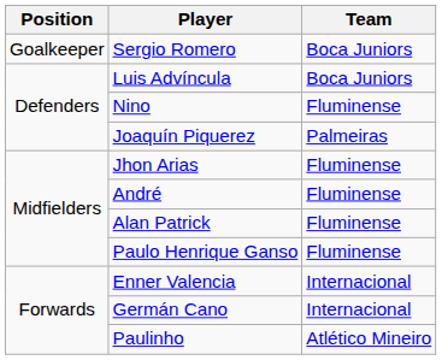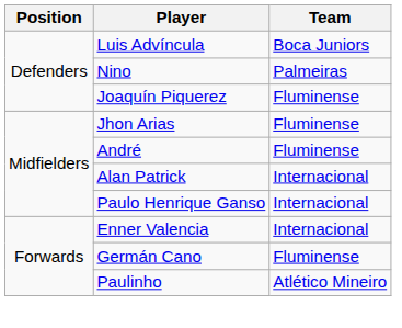 <table class="wikitable">
 <tr>
 <th>Position</th>
 <th>Player</th>
 <th>Team</th>
-</tr>
-<tr>
-<td align=center>Goalkeeper</td>
-<td> <a href='#'>Sergio Romero</a></td>
-<td> <a href='#'>Boca Juniors</a></td>
 </tr>
 <tr>
 <td align=center rowspan=3>Defenders</td>
 <td> <a href='#'>Luis Advíncula</a></td>
 <td> <a href='#'>Boca Juniors</a></td>
 </tr>
 <tr>
 <td> <a href='#'>Nino</a></td>
-<td> <a href='#'>Fluminense</a></td>
+<td> <a href='#'>Palmeiras</a></td>
 </tr>
 <tr>
 <td> <a href='#'>Joaquín Piquerez</a></td>
-<td> <a href='#'>Palmeiras</a></td>
+<td> <a href='#'>Fluminense</a></td>
 </tr>
 <tr>
 <td align=center rowspan=4>Midfielders</td>
 <td> <a href='#'>Jhon Arias</a></td>
 <td> <a href='#'>Fluminense</a></td>
 </tr>
 <tr>
 <td> <a href='#'>André</a></td>
 <td> <a href='#'>Fluminense</a></td>
 </tr>
 <tr>
 <td> <a href='#'>Alan Patrick</a></td>
-<td> <a href='#'>Fluminense</a></td>
+<td> <a href='#'>Internacional</a></td>
 </tr>
 <tr>
 <td> <a href='#'>Paulo Henrique Ganso</a></td>
-<td> <a href='#'>Fluminense</a></td>
+<td> <a href='#'>Internacional</a></td>
 </tr>
 <tr>
 <td align=center rowspan=3>Forwards</td>
 <td> <a href='#'>Enner Valencia</a></td>
 <td> <a href='#'>Internacional</a></td>
 </tr>
 <tr>
 <td> <a href='#'>Germán Cano</a></td>
-<td> <a href='#'>Internacional</a></td>
+<td> <a href='#'>Fluminense</a></td>
 </tr>
 <tr>
 <td> <a href='#'>Paulinho</a></td>
 <td> <a href='#'>Atlético Mineiro</a></td>
 </tr>
 </table>
